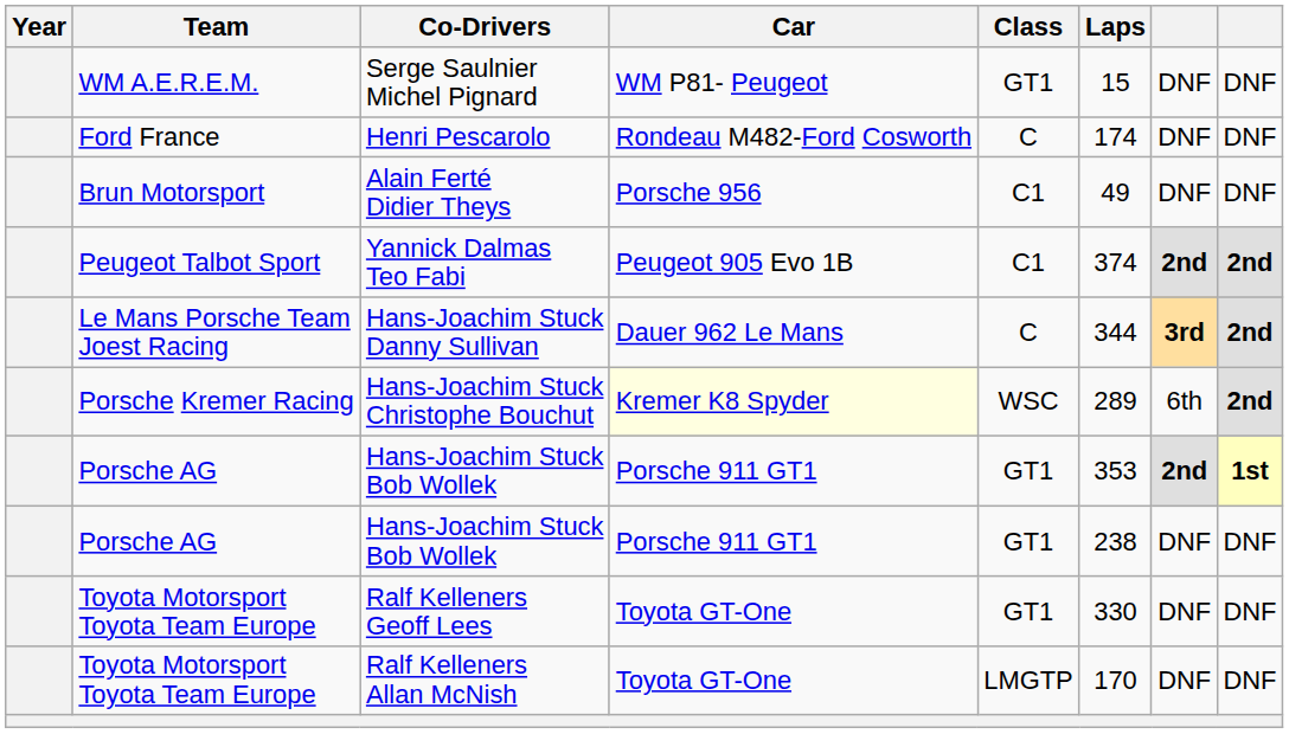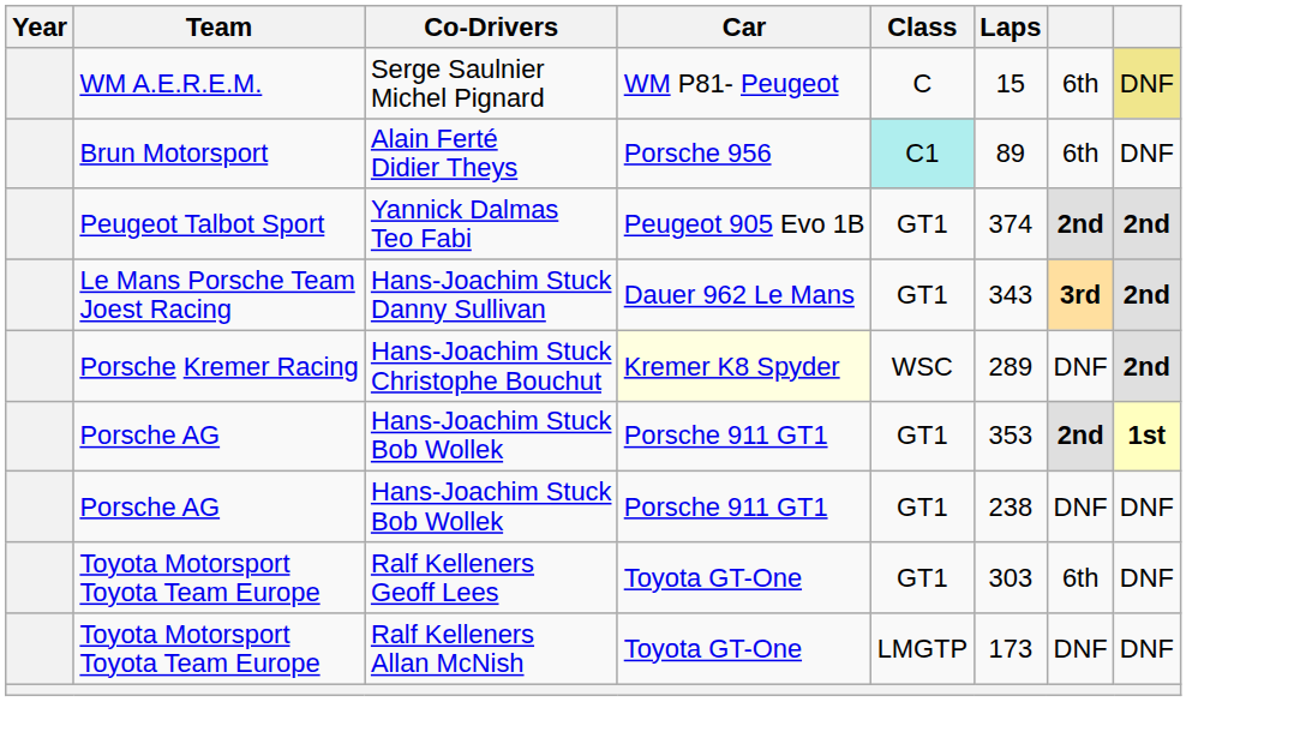 <table class="wikitable" style="text-align:center; font-size:90%">
 <tr>
 <th>Year</th>
 <th>Team</th>
 <th>Co-Drivers</th>
 <th>Car</th>
 <th>Class</th>
 <th>Laps</th>
 <th></th>
 <th></th>
 </tr>
 <tr>
 <th></th>
 <td align="left"> <a href='#'>WM A.E.R.E.M.</a></td>
 <td align="left"> Serge Saulnier<br> Michel Pignard</td>
 <td align="left"><a href='#'>WM</a> P81- <a href='#'>Peugeot</a></td>
-<td>GT1</td>
+<td>C</td>
 <td>15</td>
-<td>DNF</td>
-<td>DNF</td>
-</tr>
-<tr>
-<th></th>
-<td align="left"> <a href='#'>Ford</a> France</td>
-<td align="left"> <a href='#'>Henri Pescarolo</a></td>
-<td align="left" nowrap><a href='#'>Rondeau</a> M482-<a href='#'>Ford</a> <a href='#'>Cosworth</a></td>
-<td>C</td>
-<td>174</td>
-<td>DNF</td>
-<td>DNF</td>
+<td>6th</td>
+<td style="background: khaki;">DNF</td>
 </tr>
 <tr>
 <th></th>
 <td align="left"> <a href='#'>Brun Motorsport</a></td>
 <td align="left"> <a href='#'>Alain Ferté</a><br> <a href='#'>Didier Theys</a></td>
 <td align="left"><a href='#'>Porsche 956</a></td>
-<td>C1</td>
-<td>49</td>
-<td>DNF</td>
+<td style="background: paleturquoise;">C1</td>
+<td>89</td>
+<td>6th</td>
 <td>DNF</td>
 </tr>
 <tr>
 <th></th>
 <td align="left"> <a href='#'>Peugeot Talbot Sport</a></td>
 <td align="left"> <a href='#'>Yannick Dalmas</a><br> <a href='#'>Teo Fabi</a></td>
 <td align="left"><a href='#'>Peugeot 905</a> Evo 1B</td>
-<td>C1</td>
+<td>GT1</td>
 <td>374</td>
 <td style="background:#DFDFDF;"><strong>2nd</strong></td>
 <td style="background:#DFDFDF;"><strong>2nd</strong></td>
 </tr>
 <tr>
 <th></th>
 <td align="left" nowrap> <a href='#'>Le Mans Porsche Team</a><br> <a href='#'>Joest Racing</a></td>
 <td align="left" nowrap> <a href='#'>Hans-Joachim Stuck</a><br> <a href='#'>Danny Sullivan</a></td>
 <td align="left"><a href='#'>Dauer 962 Le Mans</a></td>
-<td>C</td>
-<td>344</td>
+<td>GT1</td>
+<td>343</td>
 <td style="background:#FFDF9F;"><strong>3rd</strong></td>
 <td style="background:#DFDFDF;"><strong>2nd</strong></td>
 </tr>
 <tr>
 <th></th>
 <td align="left" nowrap> <a href='#'>Porsche</a> <a href='#'>Kremer Racing</a></td>
 <td align="left" nowrap> <a href='#'>Hans-Joachim Stuck</a><br> <a href='#'>Christophe Bouchut</a></td>
 <td align="left" style="background: lightyellow;"><a href='#'>Kremer K8 Spyder</a></td>
 <td>WSC</td>
 <td>289</td>
-<td>6th</td>
+<td>DNF</td>
 <td style="background:#DFDFDF;"><strong>2nd</strong></td>
 </tr>
 <tr>
 <th></th>
 <td align="left"> <a href='#'>Porsche AG</a></td>
 <td align="left"> <a href='#'>Hans-Joachim Stuck</a><br> <a href='#'>Bob Wollek</a></td>
 <td align="left"><a href='#'>Porsche 911 GT1</a></td>
 <td>GT1</td>
 <td>353</td>
 <td style="background:#DFDFDF;"><strong>2nd</strong></td>
 <td style="background:#FFFFBF;"><strong>1st</strong></td>
 </tr>
 <tr>
 <th></th>
 <td align="left"> <a href='#'>Porsche AG</a></td>
 <td align="left"> <a href='#'>Hans-Joachim Stuck</a><br> <a href='#'>Bob Wollek</a></td>
 <td align="left"><a href='#'>Porsche 911 GT1</a></td>
 <td>GT1</td>
 <td>238</td>
 <td>DNF</td>
 <td>DNF</td>
 </tr>
 <tr>
 <th></th>
 <td align="left"> <a href='#'>Toyota Motorsport</a><br> <a href='#'>Toyota Team Europe</a></td>
 <td align="left"> <a href='#'>Ralf Kelleners</a><br> <a href='#'>Geoff Lees</a></td>
 <td align="left"><a href='#'>Toyota GT-One</a></td>
 <td>GT1</td>
-<td>330</td>
-<td>DNF</td>
+<td>303</td>
+<td>6th</td>
 <td>DNF</td>
 </tr>
 <tr>
 <th></th>
 <td align="left"> <a href='#'>Toyota Motorsport</a><br> <a href='#'>Toyota Team Europe</a></td>
 <td align="left"> <a href='#'>Ralf Kelleners</a><br> <a href='#'>Allan McNish</a></td>
 <td align="left"><a href='#'>Toyota GT-One</a></td>
 <td>LMGTP</td>
-<td>170</td>
+<td>173</td>
 <td>DNF</td>
 <td>DNF</td>
 </tr>
 <tr>
 <th colspan="8"></th>
 </tr>
 </table>
